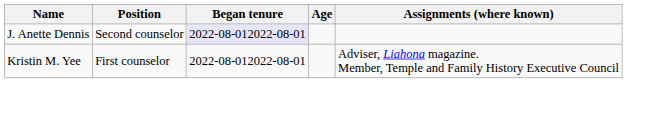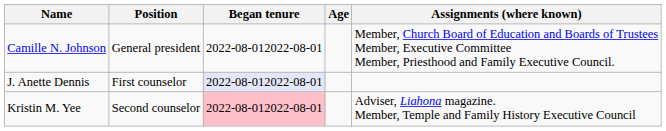 <table class="wikitable sortable">
 <tr>
 <th>Name</th>
 <th>Position</th>
 <th>Began tenure</th>
 <th>Age</th>
 <th>Assignments (where known)</th>
 </tr>
 <tr>
+<td><a href='#'>Camille N. Johnson</a></td>
+<td>General president</td>
+<td><span>2022-08-01</span>2022-08-01</td>
+<td></td>
+<td>Member, <a href='#'>Church Board of Education and Boards of Trustees</a><br>Member, Executive Committee<br>Member, Priesthood and Family Executive Council.</td>
+</tr>
+<tr>
 <td>J. Anette Dennis</td>
-<td>Second counselor</td>
+<td>First counselor</td>
 <td style="background: lavender;"><span>2022-08-01</span>2022-08-01</td>
 <td></td>
 <td></td>
 </tr>
 <tr>
 <td>Kristin M. Yee</td>
-<td>First counselor</td>
-<td><span>2022-08-01</span>2022-08-01</td>
+<td>Second counselor</td>
+<td style="background: pink;"><span>2022-08-01</span>2022-08-01</td>
 <td></td>
 <td>Adviser, <em><a href='#'>Liahona</a></em> magazine.<br>Member, Temple and Family History Executive Council</td>
 </tr>
 </table>
